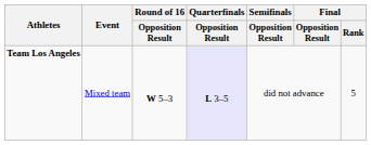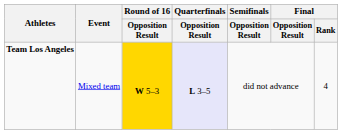 <table class="wikitable" style="font-size:90%">
 <tr>
 <th rowspan=2>Athletes</th>
 <th rowspan=2>Event</th>
 <th>Round of 16</th>
 <th>Quarterfinals</th>
 <th>Semifinals</th>
 <th colspan=2>Final</th>
 </tr>
 <tr style="font-size:95%">
 <th>Opposition<br>Result</th>
 <th>Opposition<br>Result</th>
 <th>Opposition<br>Result</th>
 <th>Opposition<br>Result</th>
 <th>Rank</th>
 </tr>
 <tr align=center>
 <td align=left><strong>Team Los Angeles</strong><br><br><br><br><br><br><br><br></td>
 <td rowspan=2 align=left><a href='#'>Mixed team</a></td>
-<td><br><strong>W</strong> 5–3</td>
+<td style="background: gold;"><br><strong>W</strong> 5–3</td>
 <td style="background: lavender;"><br><strong>L</strong> 3–5</td>
 <td colspan=2>did not advance</td>
-<td>5</td>
+<td>4</td>
 </tr>
 </table>
